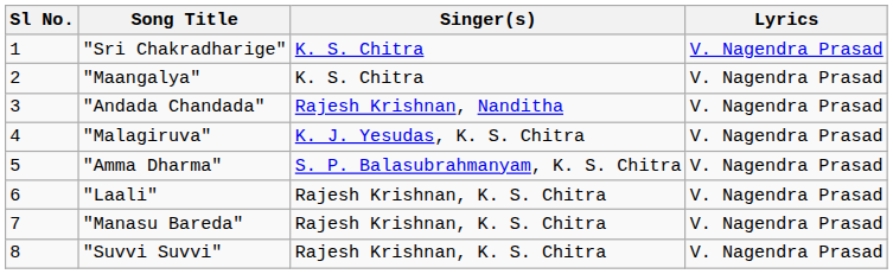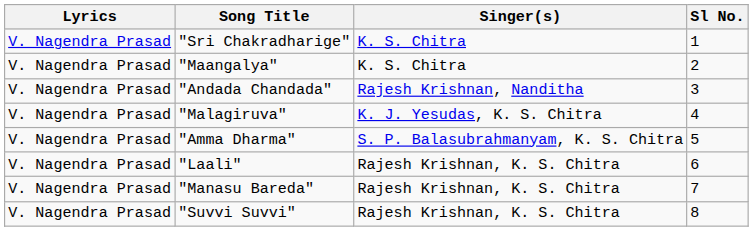 <table class="wikitable">
 <tr>
-<th>Sl No.</th>
+<th>Lyrics</th>
 <th>Song Title</th>
 <th>Singer(s)</th>
-<th>Lyrics</th>
+<th>Sl No.</th>
 </tr>
 <tr>
-<td>1</td>
+<td><a href='#'>V. Nagendra Prasad</a></td>
 <td>"Sri Chakradharige"</td>
 <td><a href='#'>K. S. Chitra</a></td>
-<td><a href='#'>V. Nagendra Prasad</a></td>
+<td>1</td>
 </tr>
 <tr>
-<td>2</td>
+<td>V. Nagendra Prasad</td>
 <td>"Maangalya"</td>
 <td>K. S. Chitra</td>
-<td>V. Nagendra Prasad</td>
+<td>2</td>
 </tr>
 <tr>
-<td>3</td>
+<td>V. Nagendra Prasad</td>
 <td>"Andada Chandada"</td>
 <td><a href='#'>Rajesh Krishnan</a>, <a href='#'>Nanditha</a></td>
-<td>V. Nagendra Prasad</td>
+<td>3</td>
 </tr>
 <tr>
-<td>4</td>
+<td>V. Nagendra Prasad</td>
 <td>"Malagiruva"</td>
 <td><a href='#'>K. J. Yesudas</a>, K. S. Chitra</td>
-<td>V. Nagendra Prasad</td>
+<td>4</td>
 </tr>
 <tr>
-<td>5</td>
+<td>V. Nagendra Prasad</td>
 <td>"Amma Dharma"</td>
 <td><a href='#'>S. P. Balasubrahmanyam</a>, K. S. Chitra</td>
-<td>V. Nagendra Prasad</td>
+<td>5</td>
 </tr>
 <tr>
-<td>6</td>
+<td>V. Nagendra Prasad</td>
 <td>"Laali"</td>
 <td>Rajesh Krishnan, K. S. Chitra</td>
-<td>V. Nagendra Prasad</td>
+<td>6</td>
 </tr>
 <tr>
-<td>7</td>
+<td>V. Nagendra Prasad</td>
 <td>"Manasu Bareda"</td>
 <td>Rajesh Krishnan, K. S. Chitra</td>
-<td>V. Nagendra Prasad</td>
+<td>7</td>
 </tr>
 <tr>
-<td>8</td>
+<td>V. Nagendra Prasad</td>
 <td>"Suvvi Suvvi"</td>
 <td>Rajesh Krishnan, K. S. Chitra</td>
-<td>V. Nagendra Prasad</td>
+<td>8</td>
 </tr>
 </table>
